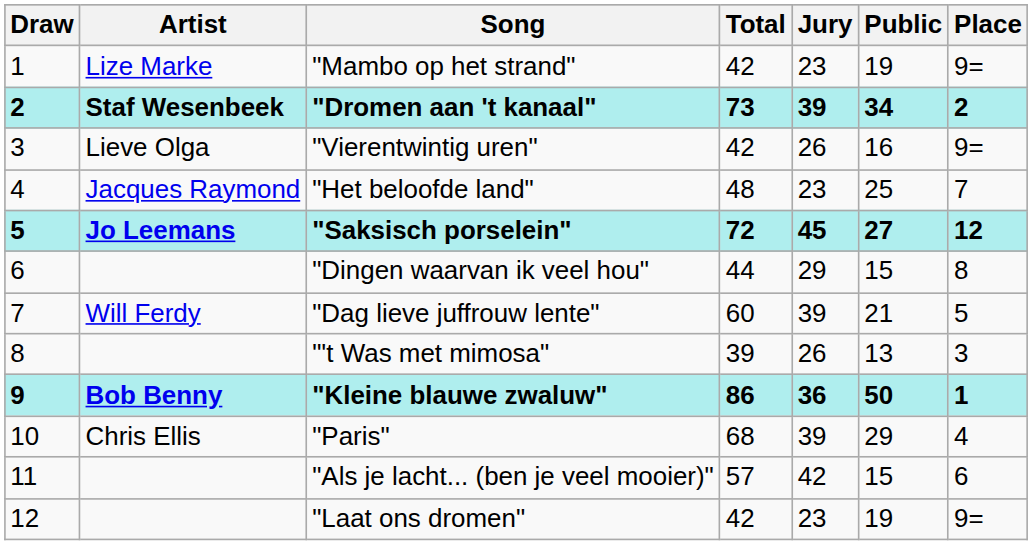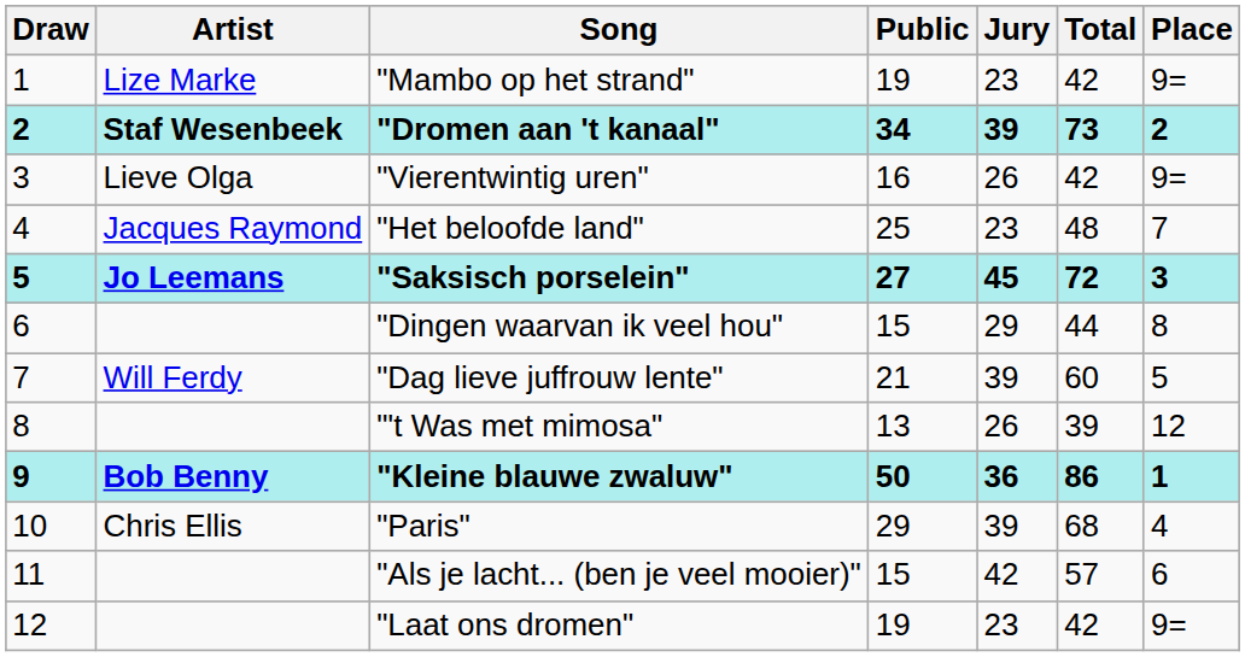 <table class="sortable wikitable" style="margin: 1em auto 1em auto">
 <tr bgcolor="#CCCCCC">
 <th>Draw</th>
 <th>Artist</th>
 <th>Song</th>
+<th>Public</th>
+<th>Jury</th>
 <th>Total</th>
-<th>Jury</th>
-<th>Public</th>
 <th>Place</th>
 </tr>
 <tr>
 <td>1</td>
 <td><a href='#'>Lize Marke</a></td>
 <td>"Mambo op het strand"</td>
+<td>19</td>
+<td>23</td>
 <td>42</td>
-<td>23</td>
-<td>19</td>
 <td>9=</td>
 </tr>
 <tr style="background:paleturquoise;font-weight:bold;">
 <td>2</td>
 <td>Staf Wesenbeek</td>
 <td>"Dromen aan 't kanaal"</td>
+<td>34</td>
+<td>39</td>
 <td>73</td>
-<td>39</td>
-<td>34</td>
 <td>2</td>
 </tr>
 <tr>
 <td>3</td>
 <td>Lieve Olga</td>
 <td>"Vierentwintig uren"</td>
+<td>16</td>
+<td>26</td>
 <td>42</td>
-<td>26</td>
-<td>16</td>
 <td>9=</td>
 </tr>
 <tr>
 <td>4</td>
 <td><a href='#'>Jacques Raymond</a></td>
 <td>"Het beloofde land"</td>
+<td>25</td>
+<td>23</td>
 <td>48</td>
-<td>23</td>
-<td>25</td>
 <td>7</td>
 </tr>
 <tr style="background:paleturquoise;font-weight:bold;">
 <td>5</td>
 <td><a href='#'>Jo Leemans</a></td>
 <td>"Saksisch porselein"</td>
+<td>27</td>
+<td>45</td>
 <td>72</td>
-<td>45</td>
-<td>27</td>
-<td>12</td>
+<td>3</td>
 </tr>
 <tr>
 <td>6</td>
 <td></td>
 <td>"Dingen waarvan ik veel hou"</td>
+<td>15</td>
+<td>29</td>
 <td>44</td>
-<td>29</td>
-<td>15</td>
 <td>8</td>
 </tr>
 <tr>
 <td>7</td>
 <td><a href='#'>Will Ferdy</a></td>
 <td>"Dag lieve juffrouw lente"</td>
+<td>21</td>
+<td>39</td>
 <td>60</td>
-<td>39</td>
-<td>21</td>
 <td>5</td>
 </tr>
 <tr>
 <td>8</td>
 <td></td>
 <td>"'t Was met mimosa"</td>
+<td>13</td>
+<td>26</td>
 <td>39</td>
-<td>26</td>
-<td>13</td>
-<td>3</td>
+<td>12</td>
 </tr>
 <tr style="background:paleturquoise;font-weight:bold;">
 <td>9</td>
 <td><a href='#'>Bob Benny</a></td>
 <td>"Kleine blauwe zwaluw"</td>
+<td>50</td>
+<td>36</td>
 <td>86</td>
-<td>36</td>
-<td>50</td>
 <td>1</td>
 </tr>
 <tr>
 <td>10</td>
 <td>Chris Ellis</td>
 <td>"Paris"</td>
+<td>29</td>
+<td>39</td>
 <td>68</td>
-<td>39</td>
-<td>29</td>
 <td>4</td>
 </tr>
 <tr>
 <td>11</td>
 <td></td>
 <td>"Als je lacht... (ben je veel mooier)"</td>
+<td>15</td>
+<td>42</td>
 <td>57</td>
-<td>42</td>
-<td>15</td>
 <td>6</td>
 </tr>
 <tr>
 <td>12</td>
 <td></td>
 <td>"Laat ons dromen"</td>
+<td>19</td>
+<td>23</td>
 <td>42</td>
-<td>23</td>
-<td>19</td>
 <td>9=</td>
 </tr>
 </table>
